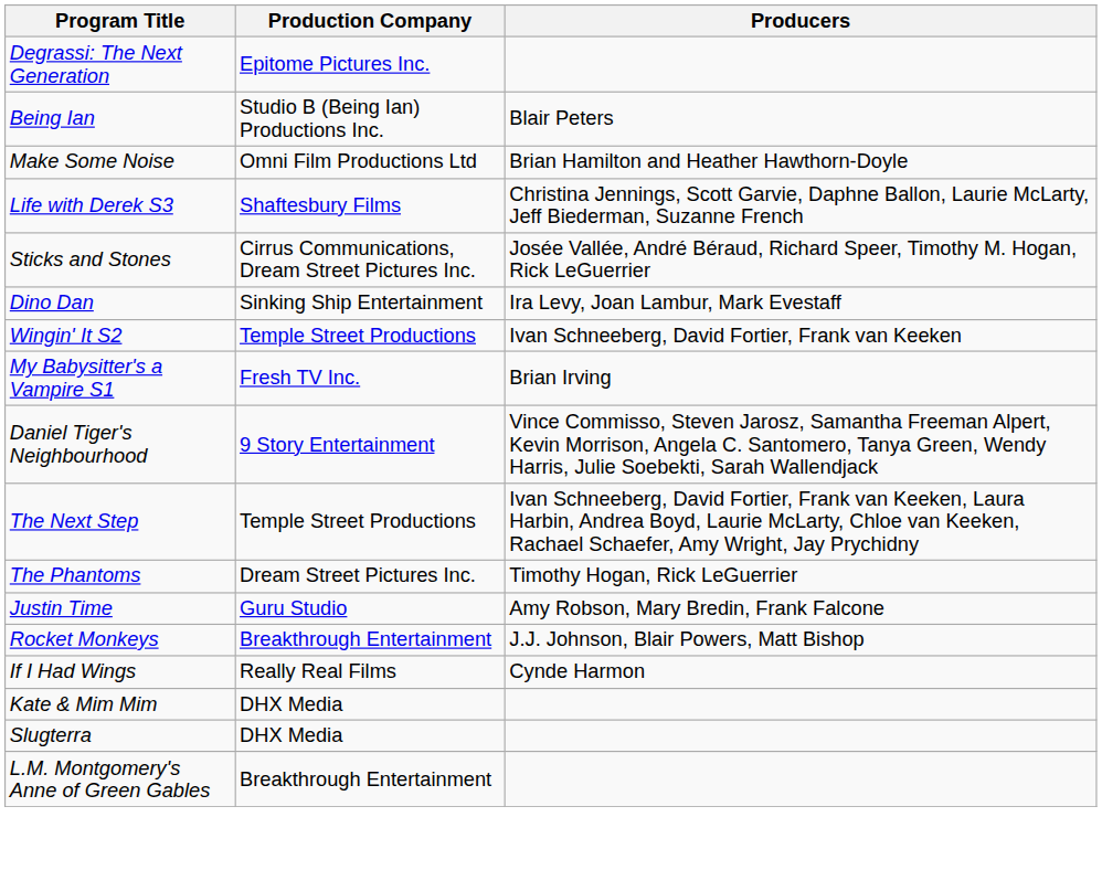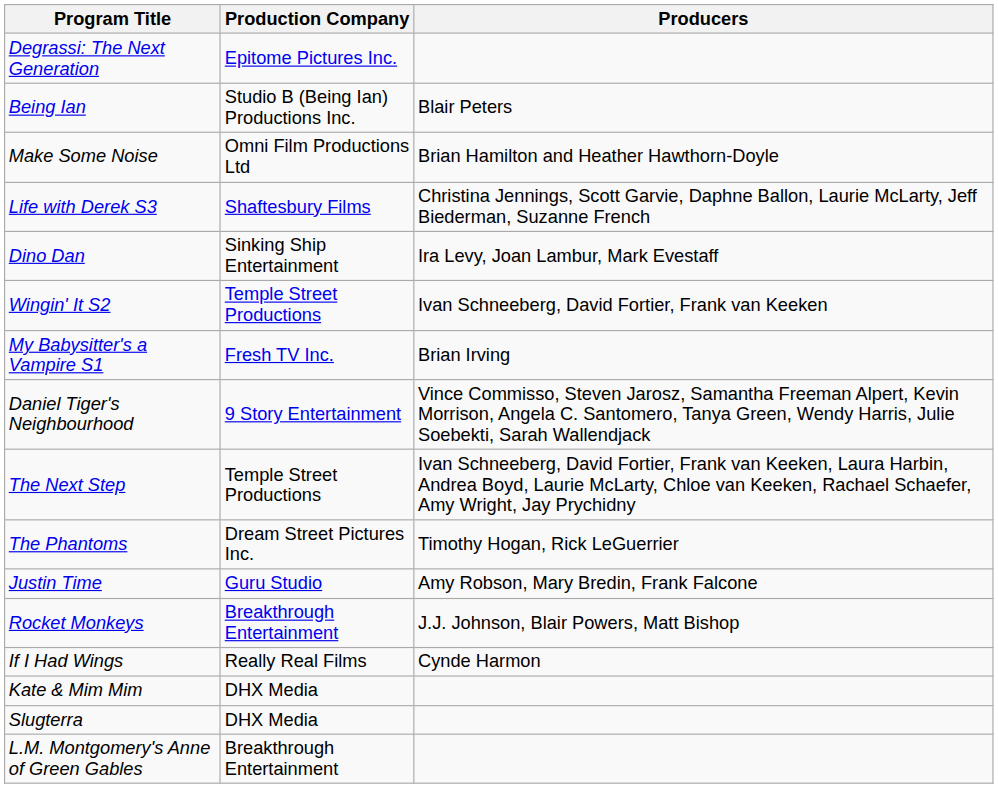 <table class="wikitable">
 <tr>
 <th>Program Title</th>
 <th>Production Company</th>
 <th>Producers</th>
 </tr>
 <tr>
 <td><em><a href='#'>Degrassi: The Next Generation</a></em></td>
 <td><a href='#'>Epitome Pictures Inc.</a></td>
 <td></td>
 </tr>
 <tr>
 <td><em><a href='#'>Being Ian</a></em></td>
 <td>Studio B (Being Ian) Productions Inc.</td>
 <td>Blair Peters</td>
 </tr>
 <tr>
 <td><em>Make Some Noise</em></td>
 <td>Omni Film Productions Ltd</td>
 <td>Brian Hamilton and Heather Hawthorn-Doyle</td>
 </tr>
 <tr>
 <td><a href='#'><em>Life with Derek S3</em></a></td>
 <td><a href='#'>Shaftesbury Films</a></td>
 <td>Christina Jennings, Scott Garvie, Daphne Ballon, Laurie McLarty, Jeff Biederman, Suzanne French</td>
-</tr>
-<tr>
-<td><em>Sticks and Stones</em></td>
-<td>Cirrus Communications, Dream Street Pictures Inc.</td>
-<td>Josée Vallée, André Béraud, Richard Speer, Timothy M. Hogan, Rick LeGuerrier</td>
 </tr>
 <tr>
 <td><em><a href='#'>Dino Dan</a></em></td>
 <td>Sinking Ship Entertainment</td>
 <td>Ira Levy, Joan Lambur, Mark Evestaff</td>
 </tr>
 <tr>
 <td><a href='#'><em>Wingin' It S2</em></a></td>
 <td><a href='#'>Temple Street Productions</a></td>
 <td>Ivan Schneeberg, David Fortier, Frank van Keeken</td>
 </tr>
 <tr>
 <td><a href='#'><em>My Babysitter's a Vampire S1</em></a></td>
 <td><a href='#'>Fresh TV Inc.</a></td>
 <td>Brian Irving</td>
 </tr>
 <tr>
 <td><em>Daniel Tiger's Neighbourhood</em></td>
 <td><a href='#'>9 Story Entertainment</a></td>
 <td>Vince Commisso, Steven Jarosz, Samantha Freeman Alpert, Kevin Morrison, Angela C. Santomero, Tanya Green, Wendy Harris, Julie Soebekti, Sarah Wallendjack</td>
 </tr>
 <tr>
 <td><a href='#'><em>The Next Step</em></a></td>
 <td>Temple Street Productions</td>
 <td>Ivan Schneeberg, David Fortier, Frank van Keeken, Laura Harbin, Andrea Boyd, Laurie McLarty, Chloe van Keeken, Rachael Schaefer, Amy Wright, Jay Prychidny</td>
 </tr>
 <tr>
 <td><em><a href='#'>The Phantoms</a></em></td>
 <td>Dream Street Pictures Inc.</td>
 <td>Timothy Hogan, Rick LeGuerrier</td>
 </tr>
 <tr>
 <td><a href='#'><em>Justin Time</em></a></td>
 <td><a href='#'>Guru Studio</a></td>
 <td>Amy Robson, Mary Bredin, Frank Falcone</td>
 </tr>
 <tr>
 <td><em><a href='#'>Rocket Monkeys</a></em></td>
 <td><a href='#'>Breakthrough Entertainment</a></td>
 <td>J.J. Johnson, Blair Powers, Matt Bishop</td>
 </tr>
 <tr>
 <td><em>If I Had Wings</em></td>
 <td>Really Real Films</td>
 <td>Cynde Harmon</td>
 </tr>
 <tr>
 <td><em>Kate & Mim Mim</em></td>
 <td>DHX Media</td>
 <td></td>
 </tr>
 <tr>
 <td><em>Slugterra</em></td>
 <td>DHX Media</td>
 <td></td>
 </tr>
 <tr>
 <td><em>L.M. Montgomery's Anne of Green Gables</em></td>
 <td>Breakthrough Entertainment</td>
 <td></td>
 </tr>
 </table>
